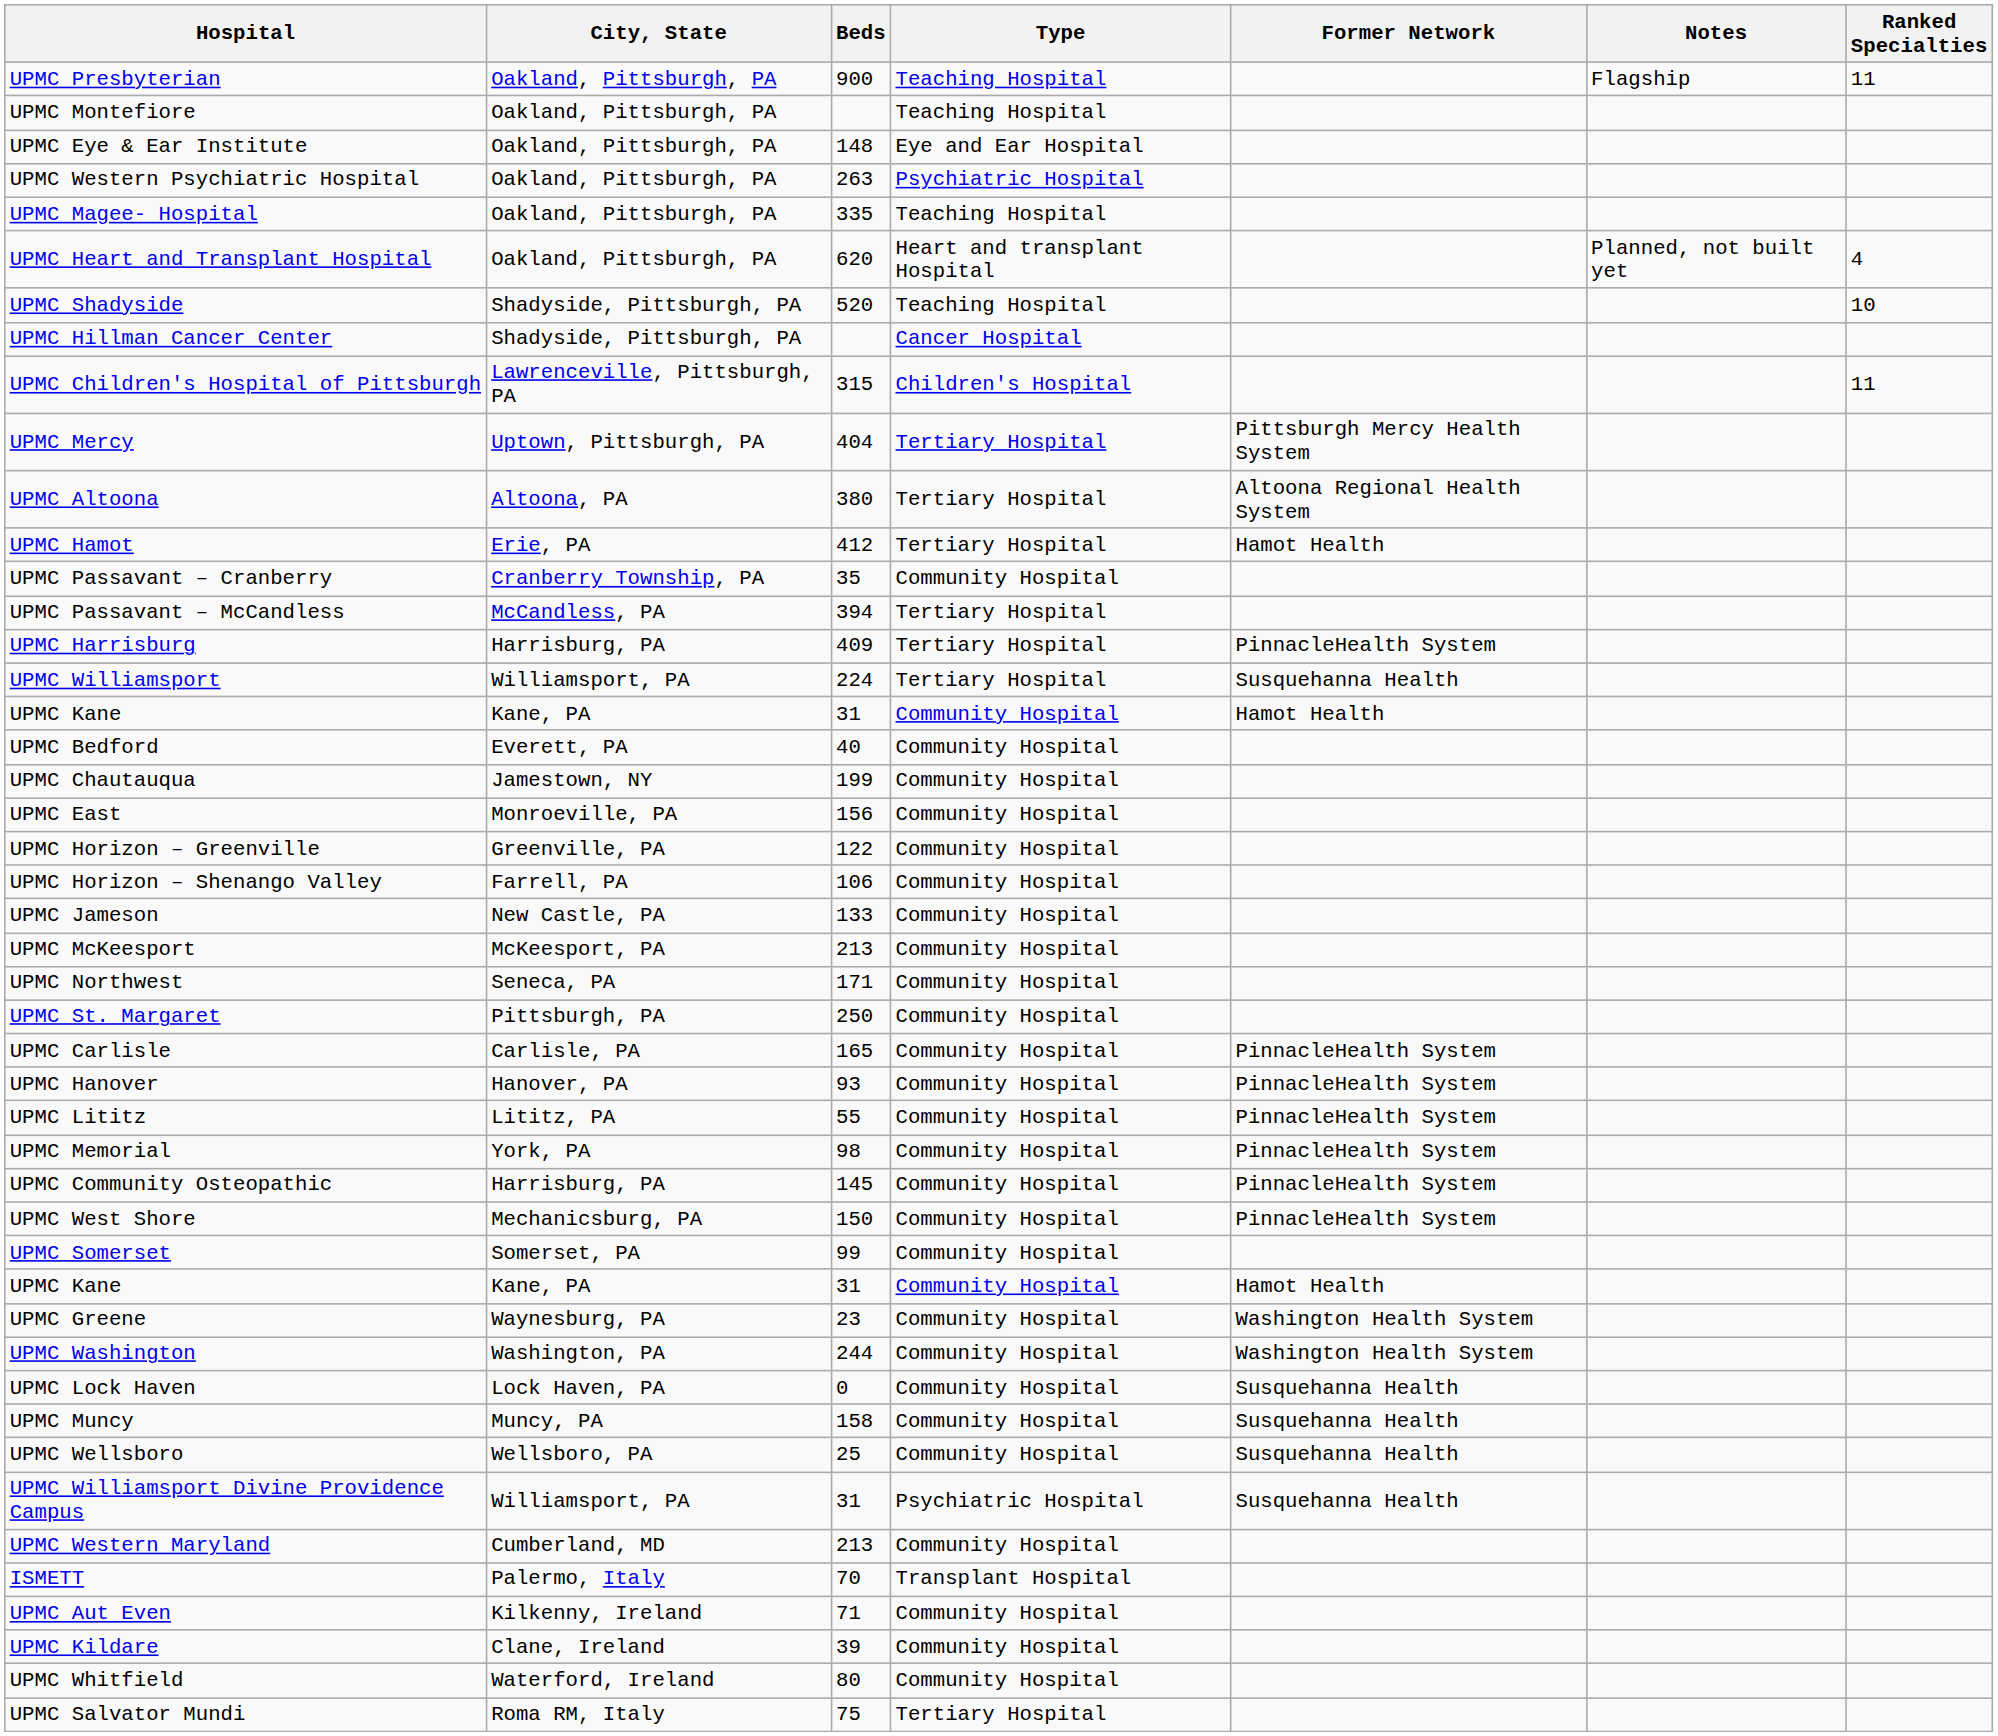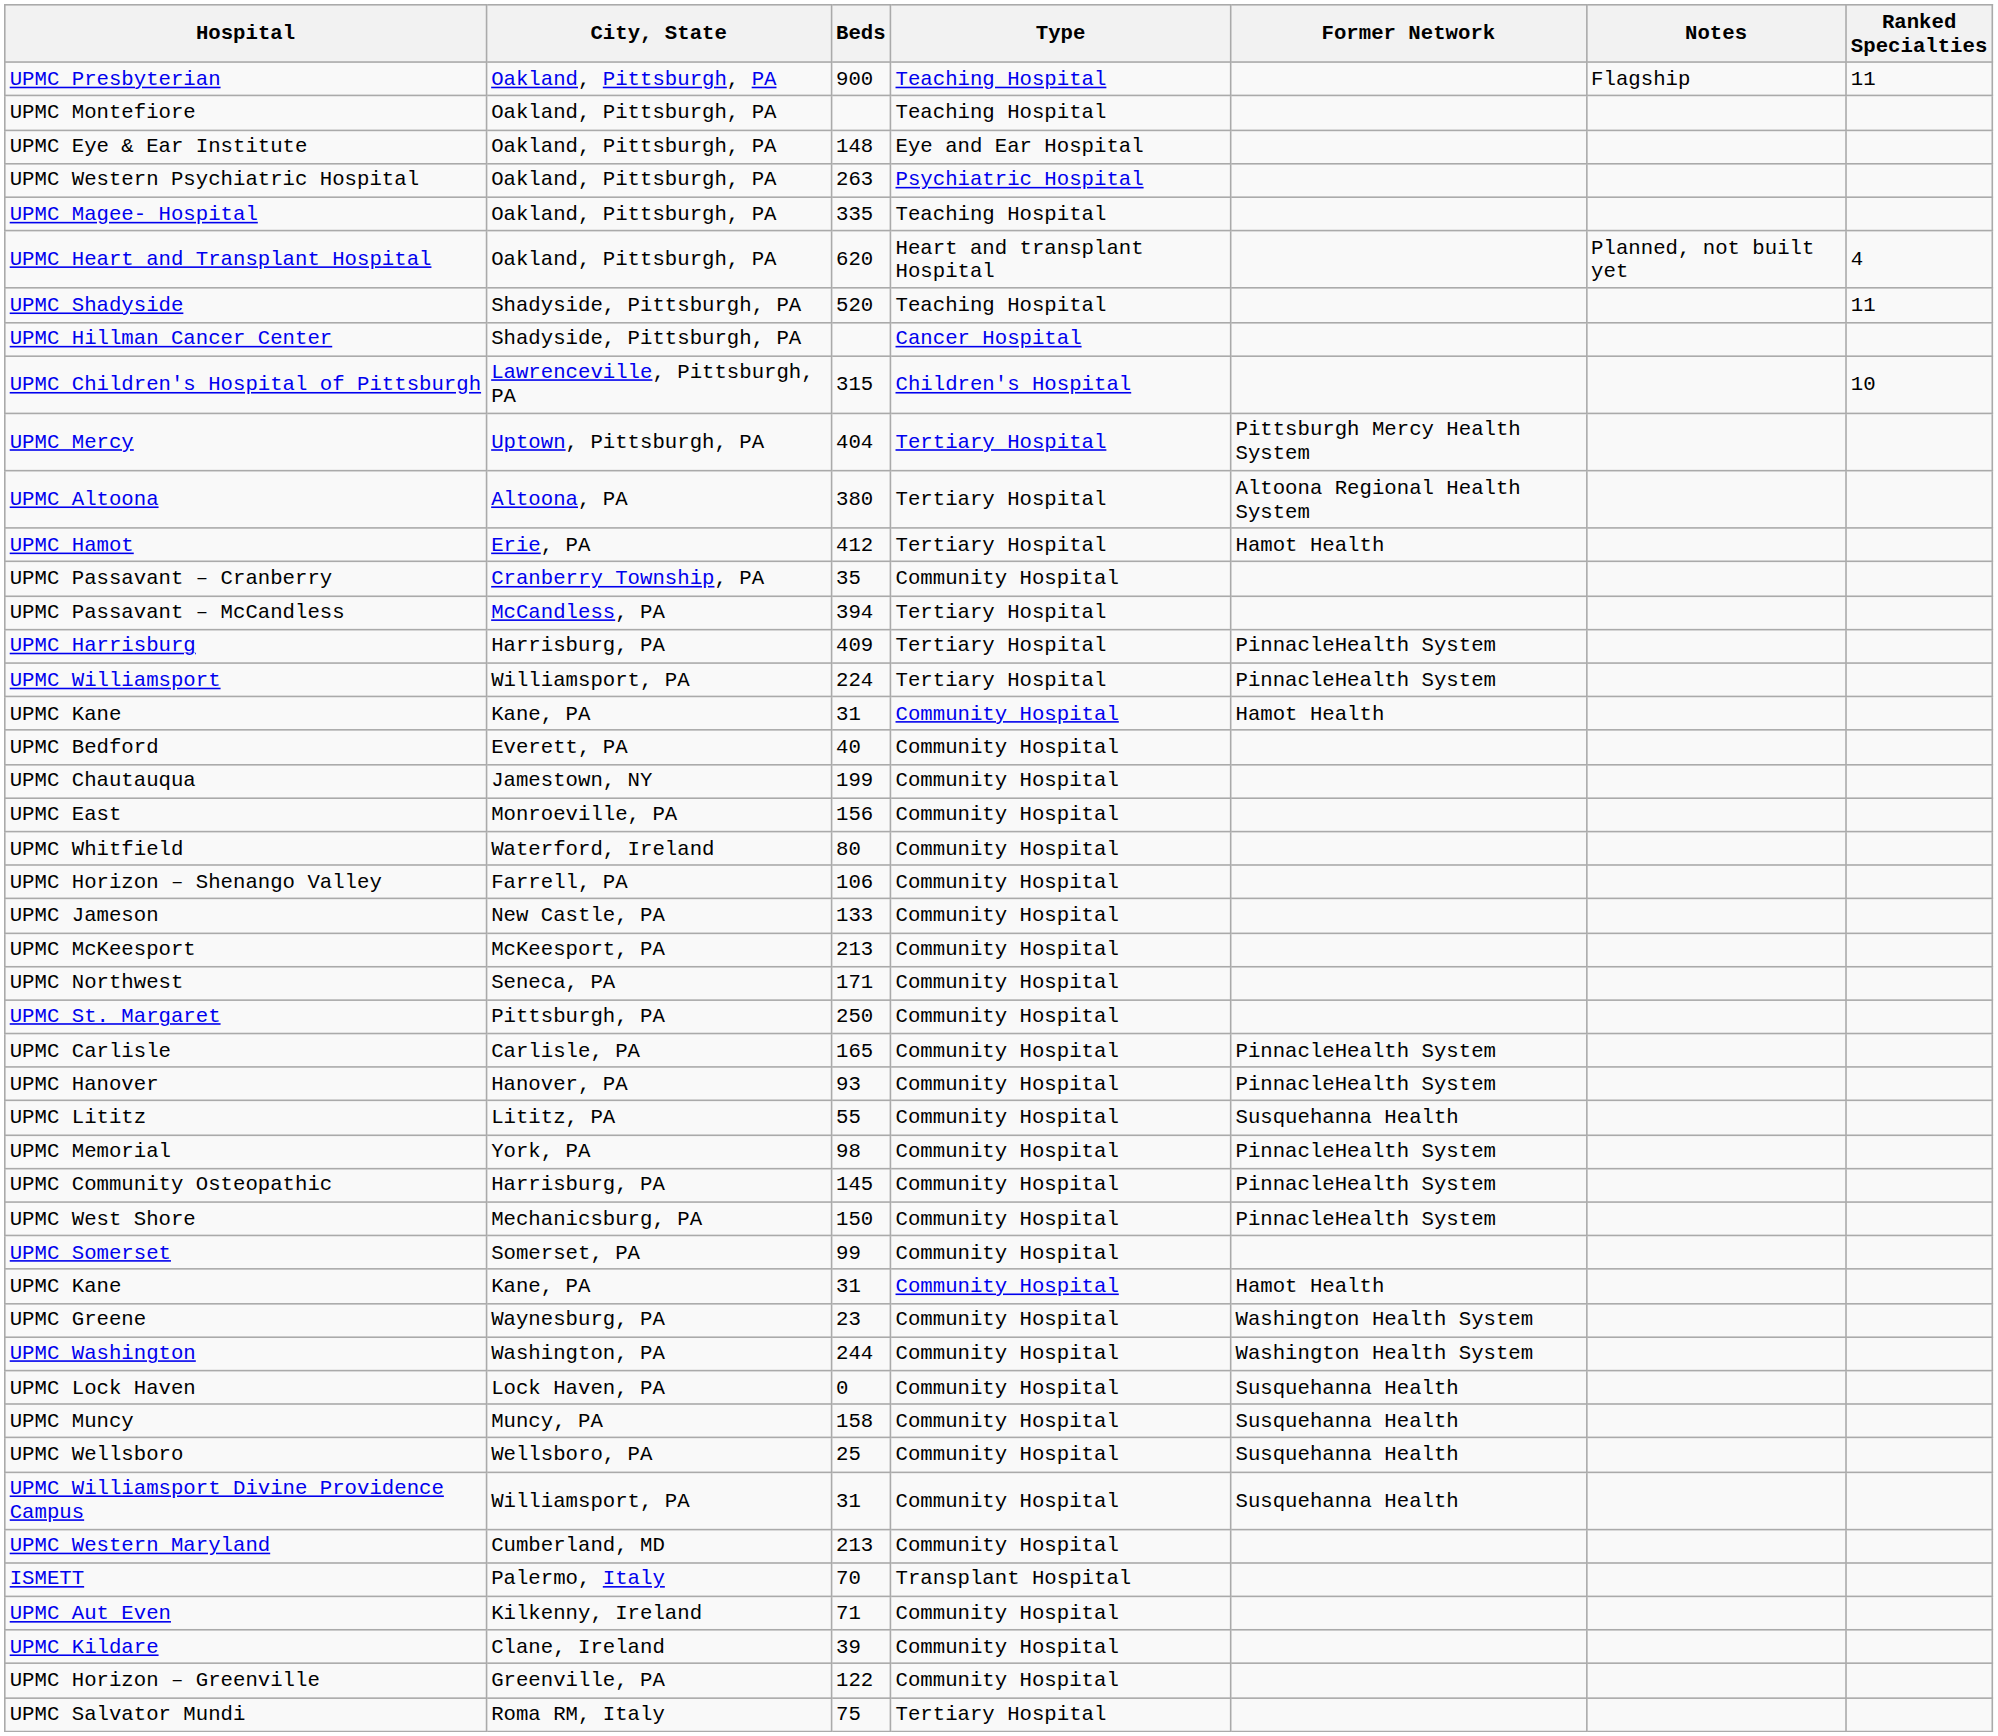 <table class="wikitable sortable">
 <tr>
 <th>Hospital</th>
 <th>City, State</th>
 <th>Beds</th>
 <th>Type</th>
 <th>Former Network</th>
 <th>Notes</th>
 <th>Ranked<br>Specialties</th>
 </tr>
 <tr>
 <td><a href='#'>UPMC Presbyterian</a></td>
 <td><a href='#'>Oakland</a>, <a href='#'>Pittsburgh</a>, <a href='#'>PA</a></td>
 <td>900</td>
 <td><a href='#'>Teaching Hospital</a></td>
 <td></td>
 <td>Flagship</td>
 <td>11</td>
 </tr>
 <tr>
 <td>UPMC Montefiore</td>
 <td>Oakland, Pittsburgh, PA</td>
 <td></td>
 <td>Teaching Hospital</td>
 <td></td>
 <td></td>
 <td></td>
 </tr>
 <tr>
 <td>UPMC Eye & Ear Institute</td>
 <td>Oakland, Pittsburgh, PA</td>
 <td>148</td>
 <td>Eye and Ear Hospital</td>
 <td></td>
 <td></td>
 <td></td>
 </tr>
 <tr>
 <td>UPMC Western Psychiatric Hospital</td>
 <td>Oakland, Pittsburgh, PA</td>
 <td>263</td>
 <td><a href='#'>Psychiatric Hospital</a></td>
 <td></td>
 <td></td>
 <td></td>
 </tr>
 <tr>
 <td><a href='#'>UPMC Magee- Hospital</a></td>
 <td>Oakland, Pittsburgh, PA</td>
 <td>335</td>
 <td>Teaching Hospital</td>
 <td></td>
 <td></td>
 <td></td>
 </tr>
 <tr>
 <td><a href='#'>UPMC Heart and Transplant Hospital</a></td>
 <td>Oakland, Pittsburgh, PA</td>
 <td>620</td>
 <td>Heart and transplant Hospital</td>
 <td></td>
 <td>Planned, not built yet</td>
 <td>4</td>
 </tr>
 <tr>
 <td><a href='#'>UPMC Shadyside</a></td>
 <td>Shadyside, Pittsburgh, PA</td>
 <td>520</td>
 <td>Teaching Hospital</td>
 <td></td>
 <td></td>
-<td>10</td>
+<td>11</td>
 </tr>
 <tr>
 <td><a href='#'>UPMC Hillman Cancer Center</a></td>
 <td>Shadyside, Pittsburgh, PA</td>
 <td></td>
 <td><a href='#'>Cancer Hospital</a></td>
 <td></td>
 <td></td>
 <td></td>
 </tr>
 <tr>
 <td><a href='#'>UPMC Children's Hospital of Pittsburgh</a></td>
 <td><a href='#'>Lawrenceville</a>, Pittsburgh, PA</td>
 <td>315</td>
 <td><a href='#'>Children's Hospital</a></td>
 <td></td>
 <td></td>
-<td>11</td>
+<td>10</td>
 </tr>
 <tr>
 <td><a href='#'>UPMC Mercy</a></td>
 <td><a href='#'>Uptown</a>, Pittsburgh, PA</td>
 <td>404</td>
 <td><a href='#'>Tertiary Hospital</a></td>
 <td>Pittsburgh Mercy Health System</td>
 <td></td>
 <td></td>
 </tr>
 <tr>
 <td><a href='#'>UPMC Altoona</a></td>
 <td><a href='#'>Altoona</a>, PA</td>
 <td>380</td>
 <td>Tertiary Hospital</td>
 <td>Altoona Regional Health System</td>
 <td></td>
 <td></td>
 </tr>
 <tr>
 <td><a href='#'>UPMC Hamot</a></td>
 <td><a href='#'>Erie</a>, PA</td>
 <td>412</td>
 <td>Tertiary Hospital</td>
 <td>Hamot Health</td>
 <td></td>
 <td></td>
 </tr>
 <tr>
 <td>UPMC Passavant – Cranberry</td>
 <td><a href='#'>Cranberry Township</a>, PA</td>
 <td>35</td>
 <td>Community Hospital</td>
 <td></td>
 <td></td>
 <td></td>
 </tr>
 <tr>
 <td>UPMC Passavant – McCandless</td>
 <td><a href='#'>McCandless</a>, PA</td>
 <td>394</td>
 <td>Tertiary Hospital</td>
 <td></td>
 <td></td>
 <td></td>
 </tr>
 <tr>
 <td><a href='#'>UPMC Harrisburg</a></td>
 <td>Harrisburg, PA</td>
 <td>409</td>
 <td>Tertiary Hospital</td>
 <td>PinnacleHealth System</td>
 <td></td>
 <td></td>
 </tr>
 <tr>
 <td><a href='#'>UPMC Williamsport</a></td>
 <td>Williamsport, PA</td>
 <td>224</td>
 <td>Tertiary Hospital</td>
-<td>Susquehanna Health</td>
+<td>PinnacleHealth System</td>
 <td></td>
 <td></td>
 </tr>
 <tr>
 <td>UPMC Kane</td>
 <td>Kane, PA</td>
 <td>31</td>
 <td><a href='#'>Community Hospital</a></td>
 <td>Hamot Health</td>
 <td></td>
 <td></td>
 </tr>
 <tr>
 <td>UPMC Bedford</td>
 <td>Everett, PA</td>
 <td>40</td>
 <td>Community Hospital</td>
 <td></td>
 <td></td>
 <td></td>
 </tr>
 <tr>
 <td>UPMC Chautauqua</td>
 <td>Jamestown, NY</td>
 <td>199</td>
 <td>Community Hospital</td>
 <td></td>
 <td></td>
 <td></td>
 </tr>
 <tr>
 <td>UPMC East</td>
 <td>Monroeville, PA</td>
 <td>156</td>
 <td>Community Hospital</td>
 <td></td>
 <td></td>
 <td></td>
 </tr>
 <tr>
-<td>UPMC Horizon – Greenville</td>
-<td>Greenville, PA</td>
-<td>122</td>
+<td>UPMC Whitfield</td>
+<td>Waterford, Ireland</td>
+<td>80</td>
 <td>Community Hospital</td>
 <td></td>
 <td></td>
 <td></td>
 </tr>
 <tr>
 <td>UPMC Horizon – Shenango Valley</td>
 <td>Farrell, PA</td>
 <td>106</td>
 <td>Community Hospital</td>
 <td></td>
 <td></td>
 <td></td>
 </tr>
 <tr>
 <td>UPMC Jameson</td>
 <td>New Castle, PA</td>
 <td>133</td>
 <td>Community Hospital</td>
 <td></td>
 <td></td>
 <td></td>
 </tr>
 <tr>
 <td>UPMC McKeesport</td>
 <td>McKeesport, PA</td>
 <td>213</td>
 <td>Community Hospital</td>
 <td></td>
 <td></td>
 <td></td>
 </tr>
 <tr>
 <td>UPMC Northwest</td>
 <td>Seneca, PA</td>
 <td>171</td>
 <td>Community Hospital</td>
 <td></td>
 <td></td>
 <td></td>
 </tr>
 <tr>
 <td><a href='#'>UPMC St. Margaret</a></td>
 <td>Pittsburgh, PA</td>
 <td>250</td>
 <td>Community Hospital</td>
 <td></td>
 <td></td>
 <td></td>
 </tr>
 <tr>
 <td>UPMC Carlisle</td>
 <td>Carlisle, PA</td>
 <td>165</td>
 <td>Community Hospital</td>
 <td>PinnacleHealth System</td>
 <td></td>
 <td></td>
 </tr>
 <tr>
 <td>UPMC Hanover</td>
 <td>Hanover, PA</td>
 <td>93</td>
 <td>Community Hospital</td>
 <td>PinnacleHealth System</td>
 <td></td>
 <td></td>
 </tr>
 <tr>
 <td>UPMC Lititz</td>
 <td>Lititz, PA</td>
 <td>55</td>
 <td>Community Hospital</td>
-<td>PinnacleHealth System</td>
+<td>Susquehanna Health</td>
 <td></td>
 <td></td>
 </tr>
 <tr>
 <td>UPMC Memorial</td>
 <td>York, PA</td>
 <td>98</td>
 <td>Community Hospital</td>
 <td>PinnacleHealth System</td>
 <td></td>
 <td></td>
 </tr>
 <tr>
 <td>UPMC Community Osteopathic</td>
 <td>Harrisburg, PA</td>
 <td>145</td>
 <td>Community Hospital</td>
 <td>PinnacleHealth System</td>
 <td></td>
 <td></td>
 </tr>
 <tr>
 <td>UPMC West Shore</td>
 <td>Mechanicsburg, PA</td>
 <td>150</td>
 <td>Community Hospital</td>
 <td>PinnacleHealth System</td>
 <td></td>
 <td></td>
 </tr>
 <tr>
 <td><a href='#'>UPMC Somerset</a></td>
 <td>Somerset, PA</td>
 <td>99</td>
 <td>Community Hospital</td>
 <td></td>
 <td></td>
 <td></td>
 </tr>
 <tr>
 <td>UPMC Kane</td>
 <td>Kane, PA</td>
 <td>31</td>
 <td><a href='#'>Community Hospital</a></td>
 <td>Hamot Health</td>
 <td></td>
 <td></td>
 </tr>
 <tr>
 <td>UPMC Greene</td>
 <td>Waynesburg, PA</td>
 <td>23</td>
 <td>Community Hospital</td>
 <td>Washington Health System</td>
 <td></td>
 <td></td>
 </tr>
 <tr>
 <td><a href='#'>UPMC Washington</a></td>
 <td>Washington, PA</td>
 <td>244</td>
 <td>Community Hospital</td>
 <td>Washington Health System</td>
 <td></td>
 <td></td>
 </tr>
 <tr>
 <td>UPMC Lock Haven</td>
 <td>Lock Haven, PA</td>
 <td>0</td>
 <td>Community Hospital</td>
 <td>Susquehanna Health</td>
 <td></td>
 <td></td>
 </tr>
 <tr>
 <td>UPMC Muncy</td>
 <td>Muncy, PA</td>
 <td>158</td>
 <td>Community Hospital</td>
 <td>Susquehanna Health</td>
 <td></td>
 <td></td>
 </tr>
 <tr>
 <td>UPMC Wellsboro</td>
 <td>Wellsboro, PA</td>
 <td>25</td>
 <td>Community Hospital</td>
 <td>Susquehanna Health</td>
 <td></td>
 <td></td>
 </tr>
 <tr>
 <td><a href='#'>UPMC Williamsport Divine Providence Campus</a></td>
 <td>Williamsport, PA</td>
 <td>31</td>
-<td>Psychiatric Hospital</td>
+<td>Community Hospital</td>
 <td>Susquehanna Health</td>
 <td></td>
 <td></td>
 </tr>
 <tr>
 <td><a href='#'>UPMC Western Maryland</a></td>
 <td>Cumberland, MD</td>
 <td>213</td>
 <td>Community Hospital</td>
 <td></td>
 <td></td>
 <td></td>
 </tr>
 <tr>
 <td><a href='#'>ISMETT</a></td>
 <td>Palermo, <a href='#'>Italy</a></td>
 <td>70</td>
 <td>Transplant Hospital</td>
 <td></td>
 <td></td>
 <td></td>
 </tr>
 <tr>
 <td><a href='#'>UPMC Aut Even</a></td>
 <td>Kilkenny, Ireland</td>
 <td>71</td>
 <td>Community Hospital</td>
 <td></td>
 <td></td>
 <td></td>
 </tr>
 <tr>
 <td><a href='#'>UPMC Kildare</a></td>
 <td>Clane, Ireland</td>
 <td>39</td>
 <td>Community Hospital</td>
 <td></td>
 <td></td>
 <td></td>
 </tr>
 <tr>
-<td>UPMC Whitfield</td>
-<td>Waterford, Ireland</td>
-<td>80</td>
+<td>UPMC Horizon – Greenville</td>
+<td>Greenville, PA</td>
+<td>122</td>
 <td>Community Hospital</td>
 <td></td>
 <td></td>
 <td></td>
 </tr>
 <tr>
 <td>UPMC Salvator Mundi</td>
 <td>Roma RM, Italy</td>
 <td>75</td>
 <td>Tertiary Hospital</td>
 <td></td>
 <td></td>
 <td></td>
 </tr>
 </table>
